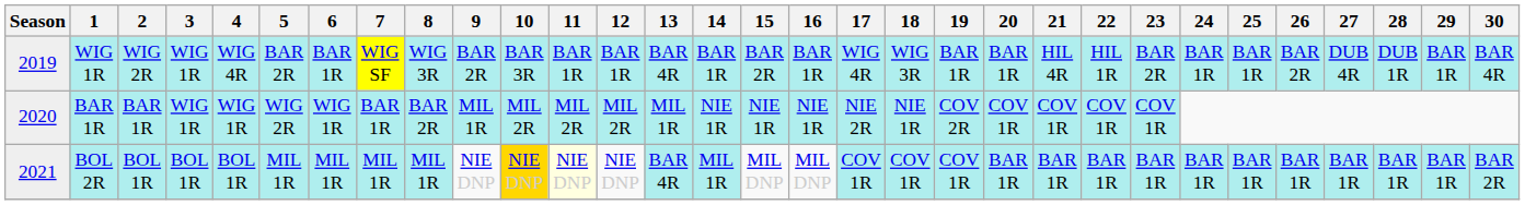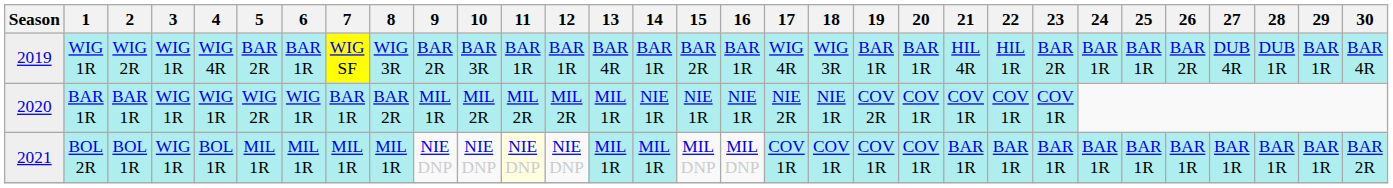 <table class="wikitable" style="width:20%; margin:0; font-size:84%">
 <tr>
 <th>Season</th>
 <th>1</th>
 <th>2</th>
 <th>3</th>
 <th>4</th>
 <th>5</th>
 <th>6</th>
 <th>7</th>
 <th>8</th>
 <th>9</th>
 <th>10</th>
 <th>11</th>
 <th>12</th>
 <th>13</th>
 <th>14</th>
 <th>15</th>
 <th>16</th>
 <th>17</th>
 <th>18</th>
 <th>19</th>
 <th>20</th>
 <th>21</th>
 <th>22</th>
 <th>23</th>
 <th>24</th>
 <th>25</th>
 <th>26</th>
 <th>27</th>
 <th>28</th>
 <th>29</th>
 <th>30</th>
 </tr>
 <tr>
 <td style="text-align:center; background:#efefef;"><a href='#'>2019</a></td>
 <td style="text-align:center; background:#afeeee;"><a href='#'>WIG</a><br>1R</td>
 <td style="text-align:center; background:#afeeee;"><a href='#'>WIG</a><br>2R</td>
 <td style="text-align:center; background:#afeeee;"><a href='#'>WIG</a><br>1R</td>
 <td style="text-align:center; background:#afeeee;"><a href='#'>WIG</a><br>4R</td>
 <td style="text-align:center; background:#afeeee;"><a href='#'>BAR</a><br>2R</td>
 <td style="text-align:center; background:#afeeee;"><a href='#'>BAR</a><br>1R</td>
 <td style="text-align:center; background:yellow;"><a href='#'>WIG</a><br>SF</td>
 <td style="text-align:center; background:#afeeee;"><a href='#'>WIG</a><br>3R</td>
 <td style="text-align:center; background:#afeeee;"><a href='#'>BAR</a><br>2R</td>
 <td style="text-align:center; background:#afeeee;"><a href='#'>BAR</a><br>3R</td>
 <td style="text-align:center; background:#afeeee;"><a href='#'>BAR</a><br>1R</td>
 <td style="text-align:center; background:#afeeee;"><a href='#'>BAR</a><br>1R</td>
 <td style="text-align:center; background:#afeeee;"><a href='#'>BAR</a><br>4R</td>
 <td style="text-align:center; background:#afeeee;"><a href='#'>BAR</a><br>1R</td>
 <td style="text-align:center; background:#afeeee;"><a href='#'>BAR</a><br>2R</td>
 <td style="text-align:center; background:#afeeee;"><a href='#'>BAR</a><br>1R</td>
 <td style="text-align:center; background:#afeeee;"><a href='#'>WIG</a><br>4R</td>
 <td style="text-align:center; background:#afeeee;"><a href='#'>WIG</a><br>3R</td>
 <td style="text-align:center; background:#afeeee;"><a href='#'>BAR</a><br>1R</td>
 <td style="text-align:center; background:#afeeee;"><a href='#'>BAR</a><br>1R</td>
 <td style="text-align:center; background:#afeeee;"><a href='#'>HIL</a><br>4R</td>
 <td style="text-align:center; background:#afeeee;"><a href='#'>HIL</a><br>1R</td>
 <td style="text-align:center; background:#afeeee;"><a href='#'>BAR</a><br>2R</td>
 <td style="text-align:center; background:#afeeee;"><a href='#'>BAR</a><br>1R</td>
 <td style="text-align:center; background:#afeeee;"><a href='#'>BAR</a><br>1R</td>
 <td style="text-align:center; background:#afeeee;"><a href='#'>BAR</a><br>2R</td>
 <td style="text-align:center; background:#afeeee;"><a href='#'>DUB</a><br>4R</td>
 <td style="text-align:center; background:#afeeee;"><a href='#'>DUB</a><br>1R</td>
 <td style="text-align:center; background:#afeeee;"><a href='#'>BAR</a><br>1R</td>
 <td style="text-align:center; background:#afeeee;"><a href='#'>BAR</a><br>4R</td>
 </tr>
 <tr>
 <td style="text-align:center; background:#efefef;"><a href='#'>2020</a></td>
 <td style="text-align:center; background:#afeeee;"><a href='#'>BAR</a><br>1R</td>
 <td style="text-align:center; background:#afeeee;"><a href='#'>BAR</a><br>1R</td>
 <td style="text-align:center; background:#afeeee;"><a href='#'>WIG</a><br>1R</td>
 <td style="text-align:center; background:#afeeee;"><a href='#'>WIG</a><br>1R</td>
 <td style="text-align:center; background:#afeeee;"><a href='#'>WIG</a><br>2R</td>
 <td style="text-align:center; background:#afeeee;"><a href='#'>WIG</a><br>1R</td>
 <td style="text-align:center; background:#afeeee;"><a href='#'>BAR</a><br>1R</td>
 <td style="text-align:center; background:#afeeee;"><a href='#'>BAR</a><br>2R</td>
 <td style="text-align:center; background:#afeeee;"><a href='#'>MIL</a><br>1R</td>
 <td style="text-align:center; background:#afeeee;"><a href='#'>MIL</a><br>2R</td>
 <td style="text-align:center; background:#afeeee;"><a href='#'>MIL</a><br>2R</td>
 <td style="text-align:center; background:#afeeee;"><a href='#'>MIL</a><br>2R</td>
 <td style="text-align:center; background:#afeeee;"><a href='#'>MIL</a><br>1R</td>
 <td style="text-align:center; background:#afeeee;"><a href='#'>NIE</a><br>1R</td>
 <td style="text-align:center; background:#afeeee;"><a href='#'>NIE</a><br>1R</td>
 <td style="text-align:center; background:#afeeee;"><a href='#'>NIE</a><br>1R</td>
 <td style="text-align:center; background:#afeeee;"><a href='#'>NIE</a><br>2R</td>
 <td style="text-align:center; background:#afeeee;"><a href='#'>NIE</a><br>1R</td>
 <td style="text-align:center; background:#afeeee;"><a href='#'>COV</a><br>2R</td>
 <td style="text-align:center; background:#afeeee;"><a href='#'>COV</a><br>1R</td>
 <td style="text-align:center; background:#afeeee;"><a href='#'>COV</a><br>1R</td>
 <td style="text-align:center; background:#afeeee;"><a href='#'>COV</a><br>1R</td>
 <td style="text-align:center; background:#afeeee;"><a href='#'>COV</a><br>1R</td>
 </tr>
 <tr>
 <td style="text-align:center; background:#efefef;"><a href='#'>2021</a></td>
 <td style="text-align:center; background:#afeeee;"><a href='#'>BOL</a><br>2R</td>
 <td style="text-align:center; background:#afeeee;"><a href='#'>BOL</a><br>1R</td>
-<td style="text-align:center; background:#afeeee;"><a href='#'>BOL</a><br>1R</td>
+<td style="text-align:center; background:#afeeee;"><a href='#'>WIG</a><br>1R</td>
 <td style="text-align:center; background:#afeeee;"><a href='#'>BOL</a><br>1R</td>
 <td style="text-align:center; background:#afeeee;"><a href='#'>MIL</a><br>1R</td>
 <td style="text-align:center; background:#afeeee;"><a href='#'>MIL</a><br>1R</td>
 <td style="text-align:center; background:#afeeee;"><a href='#'>MIL</a><br>1R</td>
 <td style="text-align:center; background:#afeeee;"><a href='#'>MIL</a><br>1R</td>
 <td style="text-align:center; color:#ccc;"><a href='#'>NIE</a><br>DNP</td>
-<td style="background: gold; text-align:center; color:#ccc;"><a href='#'>NIE</a><br>DNP</td>
+<td style="text-align:center; color:#ccc;"><a href='#'>NIE</a><br>DNP</td>
 <td style="background: lightyellow; text-align:center; color:#ccc;"><a href='#'>NIE</a><br>DNP</td>
 <td style="text-align:center; color:#ccc;"><a href='#'>NIE</a><br>DNP</td>
-<td style="text-align:center; background:#afeeee;"><a href='#'>BAR</a><br>4R</td>
+<td style="text-align:center; background:#afeeee;"><a href='#'>MIL</a><br>1R</td>
 <td style="text-align:center; background:#afeeee;"><a href='#'>MIL</a><br>1R</td>
 <td style="text-align:center; color:#ccc;"><a href='#'>MIL</a><br>DNP</td>
 <td style="text-align:center; color:#ccc;"><a href='#'>MIL</a><br>DNP</td>
 <td style="text-align:center; background:#afeeee;"><a href='#'>COV</a><br>1R</td>
 <td style="text-align:center; background:#afeeee;"><a href='#'>COV</a><br>1R</td>
 <td style="text-align:center; background:#afeeee;"><a href='#'>COV</a><br>1R</td>
-<td style="text-align:center; background:#afeeee;"><a href='#'>BAR</a><br>1R</td>
+<td style="text-align:center; background:#afeeee;"><a href='#'>COV</a><br>1R</td>
 <td style="text-align:center; background:#afeeee;"><a href='#'>BAR</a><br>1R</td>
 <td style="text-align:center; background:#afeeee;"><a href='#'>BAR</a><br>1R</td>
 <td style="text-align:center; background:#afeeee;"><a href='#'>BAR</a><br>1R</td>
 <td style="text-align:center; background:#afeeee;"><a href='#'>BAR</a><br>1R</td>
 <td style="text-align:center; background:#afeeee;"><a href='#'>BAR</a><br>1R</td>
 <td style="text-align:center; background:#afeeee;"><a href='#'>BAR</a><br>1R</td>
 <td style="text-align:center; background:#afeeee;"><a href='#'>BAR</a><br>1R</td>
 <td style="text-align:center; background:#afeeee;"><a href='#'>BAR</a><br>1R</td>
 <td style="text-align:center; background:#afeeee;"><a href='#'>BAR</a><br>1R</td>
 <td style="text-align:center; background:#afeeee;"><a href='#'>BAR</a><br>2R</td>
 </tr>
 <tr>
 </tr>
 </table>
